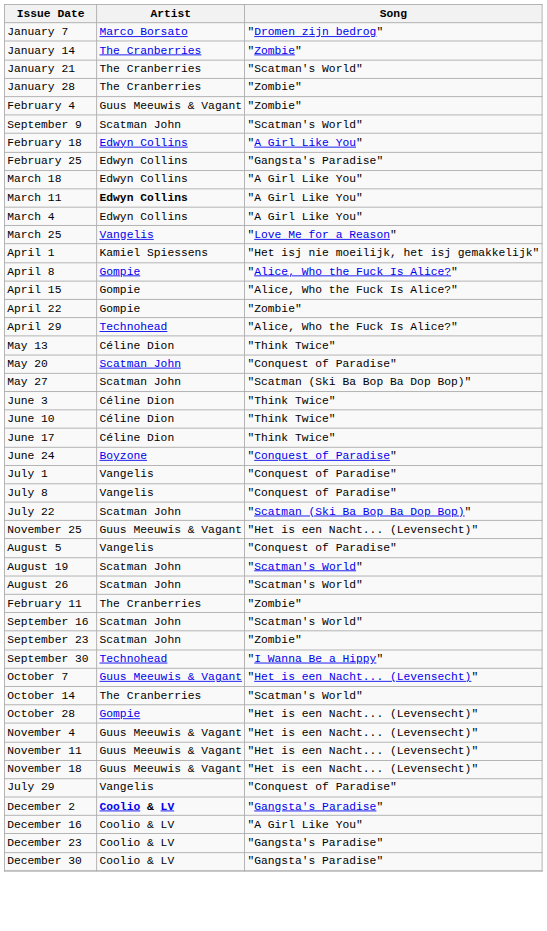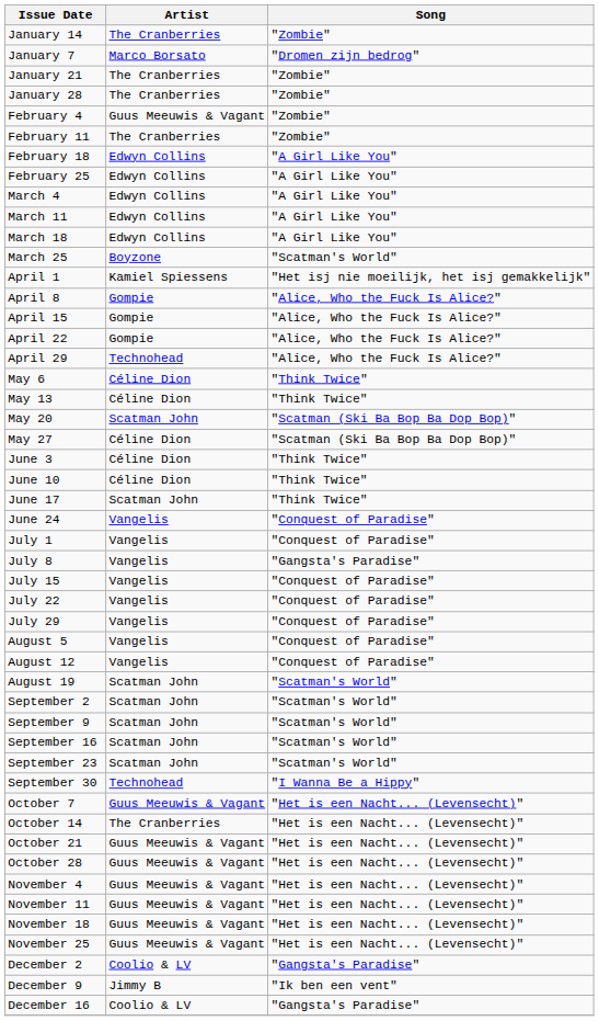 <table class="wikitable">
 <tr>
 <th width="100px">Issue Date</th>
 <th>Artist</th>
 <th>Song</th>
 </tr>
 <tr>
+<td>January 14</td>
+<td><a href='#'>The Cranberries</a></td>
+<td>"<a href='#'>Zombie</a>"</td>
+</tr>
+<tr>
 <td>January 7</td>
 <td><a href='#'>Marco Borsato</a></td>
 <td>"<a href='#'>Dromen zijn bedrog</a>"</td>
 </tr>
 <tr>
-<td>January 14</td>
-<td><a href='#'>The Cranberries</a></td>
-<td>"<a href='#'>Zombie</a>"</td>
-</tr>
-<tr>
 <td>January 21</td>
 <td>The Cranberries</td>
-<td>"Scatman's World"</td>
+<td>"Zombie"</td>
 </tr>
 <tr>
 <td>January 28</td>
 <td>The Cranberries</td>
 <td>"Zombie"</td>
 </tr>
 <tr>
 <td>February 4</td>
 <td>Guus Meeuwis & Vagant</td>
 <td>"Zombie"</td>
 </tr>
 <tr>
-<td>September 9</td>
-<td>Scatman John</td>
-<td>"Scatman's World"</td>
+<td>February 11</td>
+<td>The Cranberries</td>
+<td>"Zombie"</td>
 </tr>
 <tr>
 <td>February 18</td>
 <td><a href='#'>Edwyn Collins</a></td>
 <td>"<a href='#'>A Girl Like You</a>"</td>
 </tr>
 <tr>
 <td>February 25</td>
 <td>Edwyn Collins</td>
-<td>"Gangsta's Paradise"</td>
-</tr>
-<tr>
-<td>March 18</td>
-<td>Edwyn Collins</td>
-<td>"A Girl Like You"</td>
-</tr>
-<tr>
-<td>March 11</td>
-<td><strong>Edwyn Collins</strong></td>
 <td>"A Girl Like You"</td>
 </tr>
 <tr>
 <td>March 4</td>
 <td>Edwyn Collins</td>
 <td>"A Girl Like You"</td>
 </tr>
 <tr>
+<td>March 11</td>
+<td>Edwyn Collins</td>
+<td>"A Girl Like You"</td>
+</tr>
+<tr>
+<td>March 18</td>
+<td>Edwyn Collins</td>
+<td>"A Girl Like You"</td>
+</tr>
+<tr>
 <td>March 25</td>
-<td><a href='#'>Vangelis</a></td>
-<td>"<a href='#'>Love Me for a Reason</a>"</td>
+<td><a href='#'>Boyzone</a></td>
+<td>"Scatman's World"</td>
 </tr>
 <tr>
 <td>April 1</td>
 <td Chris van den Durpel>Kamiel Spiessens</td>
 <td>"Het isj nie moeilijk, het isj gemakkelijk"</td>
 </tr>
 <tr>
 <td>April 8</td>
 <td><a href='#'>Gompie</a></td>
 <td>"<a href='#'>Alice, Who the Fuck Is Alice?</a>"</td>
 </tr>
 <tr>
 <td>April 15</td>
 <td>Gompie</td>
 <td>"Alice, Who the Fuck Is Alice?"</td>
 </tr>
 <tr>
 <td>April 22</td>
 <td>Gompie</td>
-<td>"Zombie"</td>
+<td>"Alice, Who the Fuck Is Alice?"</td>
 </tr>
 <tr>
 <td>April 29</td>
 <td><a href='#'>Technohead</a></td>
 <td>"Alice, Who the Fuck Is Alice?"</td>
+</tr>
+<tr>
+<td>May 6</td>
+<td><a href='#'>Céline Dion</a></td>
+<td>"<a href='#'>Think Twice</a>"</td>
 </tr>
 <tr>
 <td>May 13</td>
 <td>Céline Dion</td>
 <td>"Think Twice"</td>
 </tr>
 <tr>
 <td>May 20</td>
 <td><a href='#'>Scatman John</a></td>
-<td>"Conquest of Paradise"</td>
+<td>"<a href='#'>Scatman (Ski Ba Bop Ba Dop Bop)</a>"</td>
 </tr>
 <tr>
 <td>May 27</td>
-<td>Scatman John</td>
+<td>Céline Dion</td>
 <td>"Scatman (Ski Ba Bop Ba Dop Bop)"</td>
 </tr>
 <tr>
 <td>June 3</td>
 <td>Céline Dion</td>
 <td>"Think Twice"</td>
 </tr>
 <tr>
 <td>June 10</td>
 <td>Céline Dion</td>
 <td>"Think Twice"</td>
 </tr>
 <tr>
 <td>June 17</td>
-<td>Céline Dion</td>
+<td>Scatman John</td>
 <td>"Think Twice"</td>
 </tr>
 <tr>
 <td>June 24</td>
-<td><a href='#'>Boyzone</a></td>
+<td><a href='#'>Vangelis</a></td>
 <td>"<a href='#'>Conquest of Paradise</a>"</td>
 </tr>
 <tr>
 <td>July 1</td>
 <td>Vangelis</td>
 <td>"Conquest of Paradise"</td>
 </tr>
 <tr>
 <td>July 8</td>
 <td>Vangelis</td>
+<td>"Gangsta's Paradise"</td>
+</tr>
+<tr>
+<td>July 15</td>
+<td>Vangelis</td>
 <td>"Conquest of Paradise"</td>
 </tr>
 <tr>
 <td>July 22</td>
-<td>Scatman John</td>
-<td>"<a href='#'>Scatman (Ski Ba Bop Ba Dop Bop)</a>"</td>
+<td>Vangelis</td>
+<td>"Conquest of Paradise"</td>
 </tr>
 <tr>
-<td>November 25</td>
-<td>Guus Meeuwis & Vagant</td>
-<td>"Het is een Nacht... (Levensecht)"</td>
+<td>July 29</td>
+<td>Vangelis</td>
+<td>"Conquest of Paradise"</td>
 </tr>
 <tr>
 <td>August 5</td>
+<td>Vangelis</td>
+<td>"Conquest of Paradise"</td>
+</tr>
+<tr>
+<td>August 12</td>
 <td>Vangelis</td>
 <td>"Conquest of Paradise"</td>
 </tr>
 <tr>
 <td>August 19</td>
 <td>Scatman John</td>
 <td>"<a href='#'>Scatman's World</a>"</td>
 </tr>
 <tr>
-<td>August 26</td>
+<td>September 2</td>
 <td>Scatman John</td>
 <td>"Scatman's World"</td>
 </tr>
 <tr>
-<td>February 11</td>
-<td>The Cranberries</td>
-<td>"Zombie"</td>
+<td>September 9</td>
+<td>Scatman John</td>
+<td>"Scatman's World"</td>
 </tr>
 <tr>
 <td>September 16</td>
 <td>Scatman John</td>
 <td>"Scatman's World"</td>
 </tr>
 <tr>
 <td>September 23</td>
 <td>Scatman John</td>
-<td>"Zombie"</td>
+<td>"Scatman's World"</td>
 </tr>
 <tr>
 <td>September 30</td>
 <td><a href='#'>Technohead</a></td>
 <td>"<a href='#'>I Wanna Be a Hippy</a>"</td>
 </tr>
 <tr>
 <td>October 7</td>
 <td><a href='#'>Guus Meeuwis & Vagant</a></td>
 <td>"<a href='#'>Het is een Nacht... (Levensecht)</a>"</td>
 </tr>
 <tr>
 <td>October 14</td>
 <td>The Cranberries</td>
-<td>"Scatman's World"</td>
+<td>"Het is een Nacht... (Levensecht)"</td>
+</tr>
+<tr>
+<td>October 21</td>
+<td>Guus Meeuwis & Vagant</td>
+<td>"Het is een Nacht... (Levensecht)"</td>
 </tr>
 <tr>
 <td>October 28</td>
-<td><a href='#'>Gompie</a></td>
+<td>Guus Meeuwis & Vagant</td>
 <td>"Het is een Nacht... (Levensecht)"</td>
 </tr>
 <tr>
 <td>November 4</td>
 <td>Guus Meeuwis & Vagant</td>
 <td>"Het is een Nacht... (Levensecht)"</td>
 </tr>
 <tr>
 <td>November 11</td>
 <td>Guus Meeuwis & Vagant</td>
 <td>"Het is een Nacht... (Levensecht)"</td>
 </tr>
 <tr>
 <td>November 18</td>
 <td>Guus Meeuwis & Vagant</td>
 <td>"Het is een Nacht... (Levensecht)"</td>
 </tr>
 <tr>
-<td>July 29</td>
-<td>Vangelis</td>
-<td>"Conquest of Paradise"</td>
+<td>November 25</td>
+<td>Guus Meeuwis & Vagant</td>
+<td>"Het is een Nacht... (Levensecht)"</td>
 </tr>
 <tr>
 <td>December 2</td>
-<td><strong><a href='#'>Coolio</a> & <a href='#'>LV</a></strong></td>
+<td><a href='#'>Coolio</a> & <a href='#'>LV</a></td>
 <td>"<a href='#'>Gangsta's Paradise</a>"</td>
 </tr>
 <tr>
-<td>December 16</td>
-<td>Coolio & LV</td>
-<td>"A Girl Like You"</td>
+<td>December 9</td>
+<td Chris van den Durpel>Jimmy B</td>
+<td>"Ik ben een vent"</td>
 </tr>
 <tr>
-<td>December 23</td>
-<td>Coolio & LV</td>
-<td>"Gangsta's Paradise"</td>
-</tr>
-<tr>
-<td>December 30</td>
+<td>December 16</td>
 <td>Coolio & LV</td>
 <td>"Gangsta's Paradise"</td>
 </tr>
 <tr>
 </tr>
 </table>
